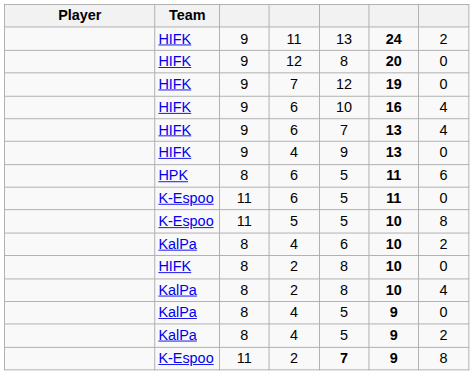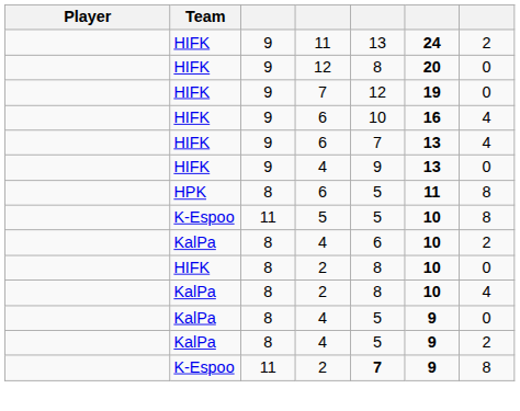 <table class="wikitable sortable" style="text-align: center">
 <tr>
 <th style="width: 10em;">Player</th>
 <th style="width: 4em;">Team</th>
 <th style="width: 3em;"></th>
 <th style="width: 3em;"></th>
 <th style="width: 3em;"></th>
 <th style="width: 3em;"></th>
 <th style="width: 3em;"></th>
 </tr>
 <tr>
 <td align="left"></td>
 <td align="left"><a href='#'>HIFK</a></td>
 <td>9</td>
 <td>11</td>
 <td>13</td>
 <td><strong>24</strong></td>
 <td>2</td>
 </tr>
 <tr>
 <td align="left"></td>
 <td align="left"><a href='#'>HIFK</a></td>
 <td>9</td>
 <td>12</td>
 <td>8</td>
 <td><strong>20</strong></td>
 <td>0</td>
 </tr>
 <tr>
 <td align="left"></td>
 <td align="left"><a href='#'>HIFK</a></td>
 <td>9</td>
 <td>7</td>
 <td>12</td>
 <td><strong>19</strong></td>
 <td>0</td>
 </tr>
 <tr>
 <td align="left"></td>
 <td align="left"><a href='#'>HIFK</a></td>
 <td>9</td>
 <td>6</td>
 <td>10</td>
 <td><strong>16</strong></td>
 <td>4</td>
 </tr>
 <tr>
 <td align="left"></td>
 <td align="left"><a href='#'>HIFK</a></td>
 <td>9</td>
 <td>6</td>
 <td>7</td>
 <td><strong>13</strong></td>
 <td>4</td>
 </tr>
 <tr>
 <td align="left"></td>
 <td align="left"><a href='#'>HIFK</a></td>
 <td>9</td>
 <td>4</td>
 <td>9</td>
 <td><strong>13</strong></td>
 <td>0</td>
 </tr>
 <tr>
 <td align="left"></td>
 <td align="left"><a href='#'>HPK</a></td>
 <td>8</td>
 <td>6</td>
 <td>5</td>
 <td><strong>11</strong></td>
-<td>6</td>
-</tr>
-<tr>
-<td align="left"></td>
-<td align="left"><a href='#'>K-Espoo</a></td>
-<td>11</td>
-<td>6</td>
-<td>5</td>
-<td><strong>11</strong></td>
-<td>0</td>
+<td>8</td>
 </tr>
 <tr>
 <td align="left"></td>
 <td align="left"><a href='#'>K-Espoo</a></td>
 <td>11</td>
 <td>5</td>
 <td>5</td>
 <td><strong>10</strong></td>
 <td>8</td>
 </tr>
 <tr>
 <td align="left"></td>
 <td align="left"><a href='#'>KalPa</a></td>
 <td>8</td>
 <td>4</td>
 <td>6</td>
 <td><strong>10</strong></td>
 <td>2</td>
 </tr>
 <tr>
 <td align="left"></td>
 <td align="left"><a href='#'>HIFK</a></td>
 <td>8</td>
 <td>2</td>
 <td>8</td>
 <td><strong>10</strong></td>
 <td>0</td>
 </tr>
 <tr>
 <td align="left"></td>
 <td align="left"><a href='#'>KalPa</a></td>
 <td>8</td>
 <td>2</td>
 <td>8</td>
 <td><strong>10</strong></td>
 <td>4</td>
 </tr>
 <tr>
 <td align="left"></td>
 <td align="left"><a href='#'>KalPa</a></td>
 <td>8</td>
 <td>4</td>
 <td>5</td>
 <td><strong>9</strong></td>
 <td>0</td>
 </tr>
 <tr>
 <td align="left"></td>
 <td align="left"><a href='#'>KalPa</a></td>
 <td>8</td>
 <td>4</td>
 <td>5</td>
 <td><strong>9</strong></td>
 <td>2</td>
 </tr>
 <tr>
 <td align="left"></td>
 <td align="left"><a href='#'>K-Espoo</a></td>
 <td>11</td>
 <td>2</td>
 <td><strong>7</strong></td>
 <td><strong>9</strong></td>
 <td>8</td>
 </tr>
 </table>
